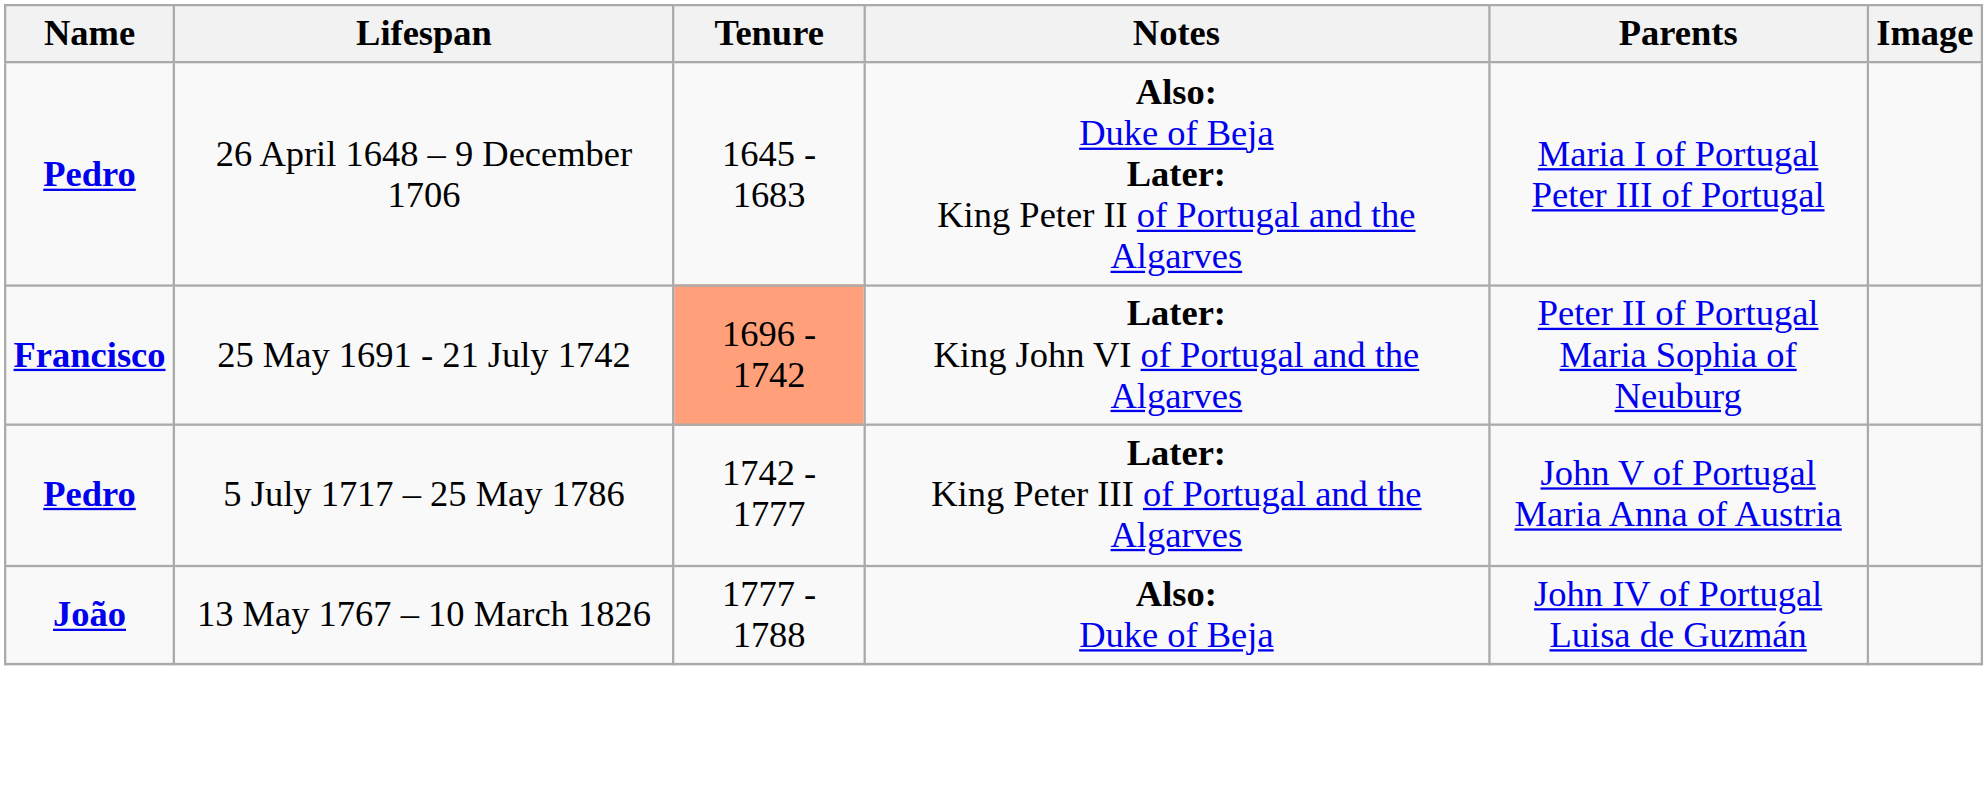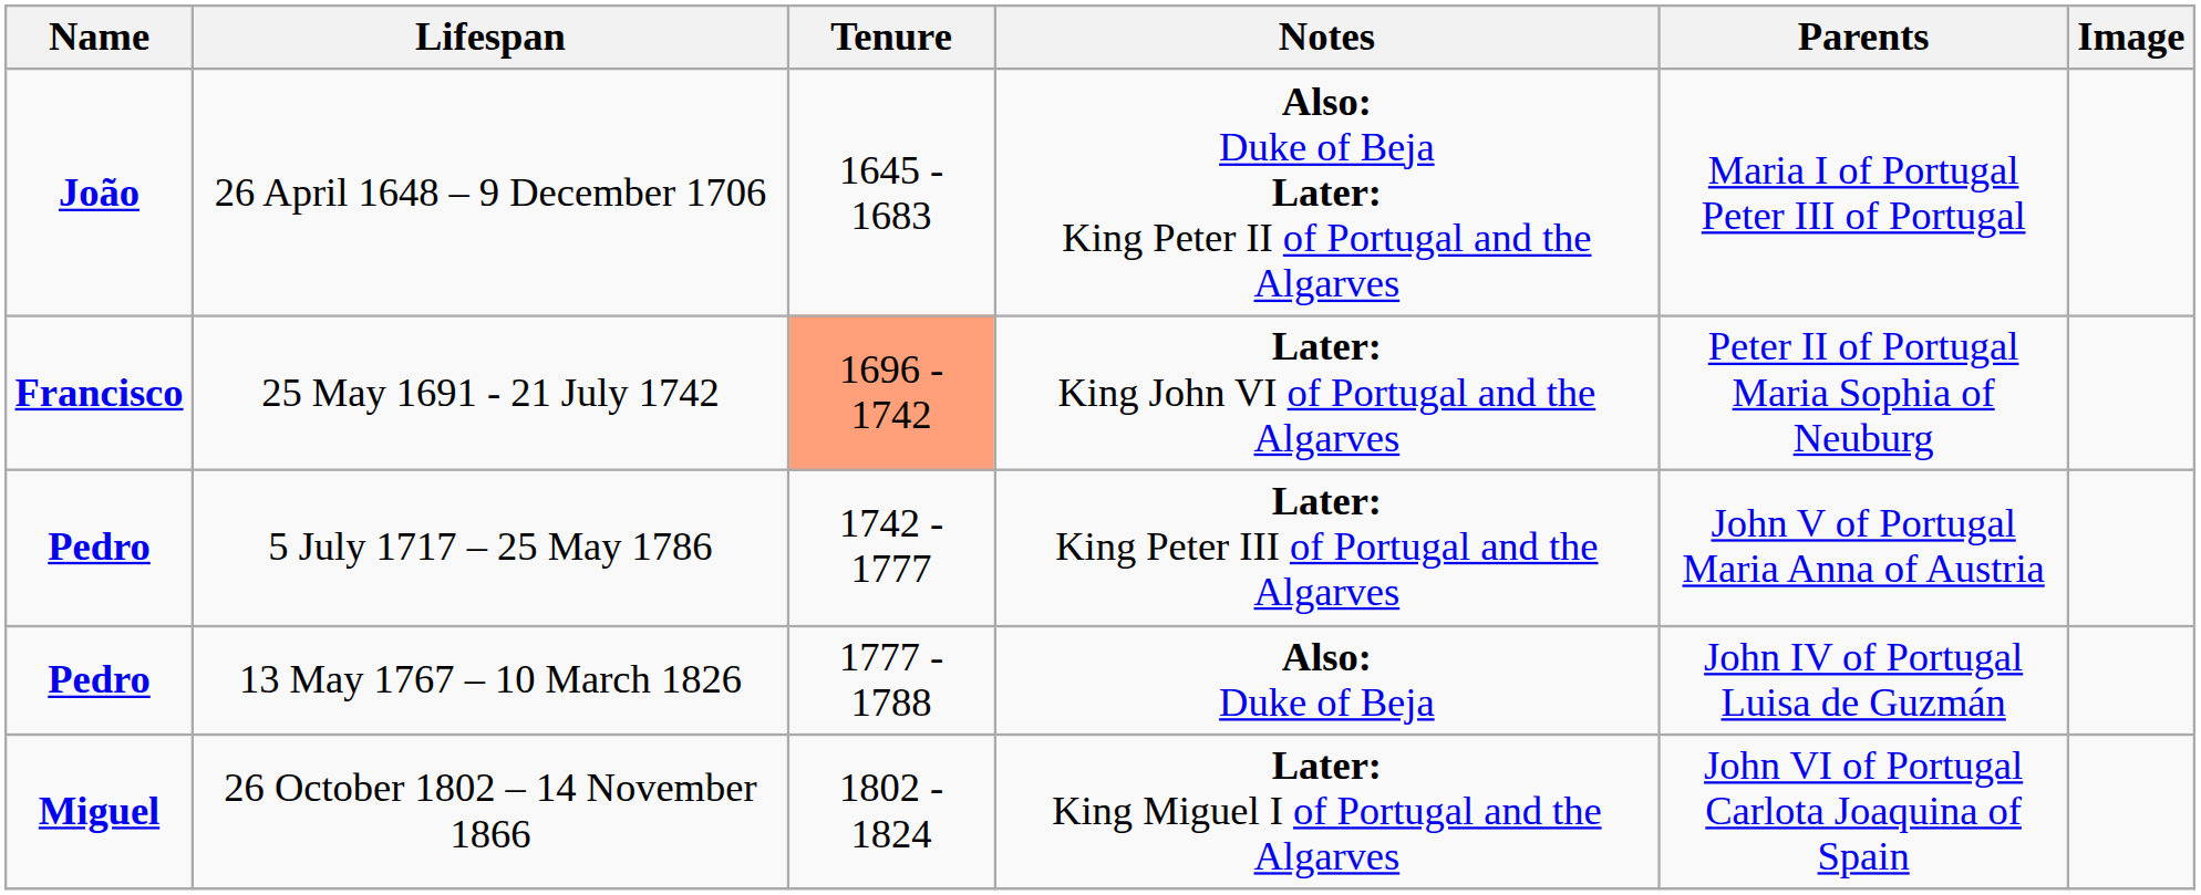 <table class="wikitable">
 <tr>
 <th>Name</th>
 <th>Lifespan</th>
 <th>Tenure</th>
 <th>Notes</th>
 <th>Parents</th>
 <th>Image</th>
 </tr>
 <tr>
-<td align="center"><strong><a href='#'>Pedro</a></strong></td>
+<td align="center"><strong><a href='#'>João</a></strong></td>
 <td align="center">26 April 1648 – 9 December 1706</td>
 <td align="center">1645 - 1683</td>
 <td align="center"><strong>Also:</strong> <br> <a href='#'>Duke of Beja</a> <br> <strong>Later:</strong> <br> King Peter II <a href='#'>of Portugal and the Algarves</a></td>
 <td align="center"><a href='#'>Maria I of Portugal</a> <br> <a href='#'>Peter III of Portugal</a></td>
 <td align="center"></td>
 </tr>
 <tr>
 <td align="center"><strong><a href='#'>Francisco</a></strong></td>
 <td align="center">25 May 1691 - 21 July 1742</td>
 <td align="center" style="background: lightsalmon;">1696 - 1742</td>
 <td align="center"><strong>Later:</strong> <br> King John VI <a href='#'>of Portugal and the Algarves</a></td>
 <td align="center"><a href='#'>Peter II of Portugal</a> <br> <a href='#'>Maria Sophia of Neuburg</a></td>
 <td align="center"></td>
 </tr>
 <tr>
 <td align="center"><strong><a href='#'>Pedro</a></strong></td>
 <td align="center">5 July 1717 – 25 May 1786</td>
 <td align="center">1742 - 1777</td>
 <td align="center"><strong>Later:</strong> <br> King Peter III <a href='#'>of Portugal and the Algarves</a></td>
 <td align="center"><a href='#'>John V of Portugal</a> <br> <a href='#'>Maria Anna of Austria</a></td>
 <td align="center"></td>
 </tr>
 <tr>
-<td align="center"><strong><a href='#'>João</a></strong></td>
+<td align="center"><strong><a href='#'>Pedro</a></strong></td>
 <td align="center">13 May 1767 – 10 March 1826</td>
 <td align="center">1777 - 1788</td>
 <td align="center"><strong>Also:</strong> <br> <a href='#'>Duke of Beja</a></td>
 <td align="center"><a href='#'>John IV of Portugal</a> <br> <a href='#'>Luisa de Guzmán</a></td>
 <td align="center"></td>
 </tr>
 <tr>
+<td align="center"><strong><a href='#'>Miguel</a></strong></td>
+<td align="center">26 October 1802 – 14 November 1866</td>
+<td align="center">1802 - 1824</td>
+<td align="center"><strong>Later:</strong> <br> King Miguel I <a href='#'>of Portugal and the Algarves</a></td>
+<td align="center"><a href='#'>John VI of Portugal</a> <br> <a href='#'>Carlota Joaquina of Spain</a></td>
+<td align="center"></td>
+</tr>
+<tr>
 </tr>
 </table>
